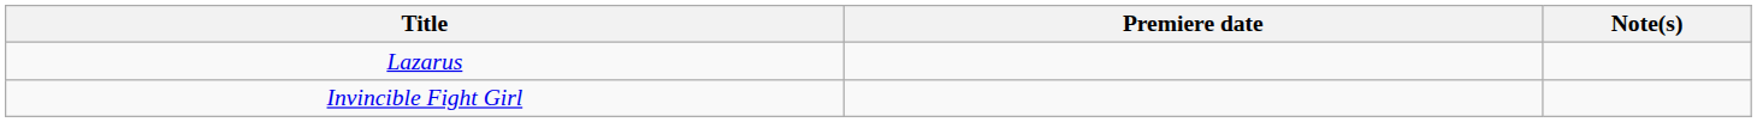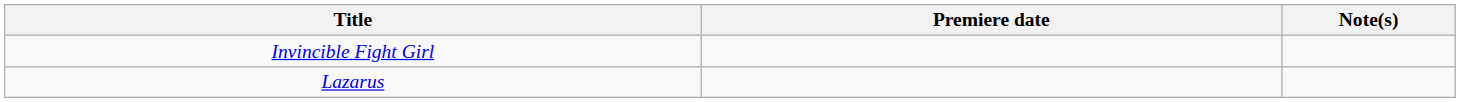 <table class="wikitable plainrowheaders sortable" style="width:60%;text-align:center;">
 <tr>
 <th width="24%">Title</th>
 <th width="20%">Premiere date</th>
 <th width="6%">Note(s)</th>
 </tr>
 <tr>
+<td scope="row" style="text-align:center;"><em><a href='#'>Invincible Fight Girl</a></em></td>
+<td></td>
+<td></td>
+</tr>
+<tr>
 <td scope="row" style="text-align:center;"><em><a href='#'>Lazarus</a></em></td>
 <td></td>
 <td></td>
 </tr>
-<tr>
-<td scope="row" style="text-align:center;"><em><a href='#'>Invincible Fight Girl</a></em></td>
-<td></td>
-<td></td>
-</tr>
 </table>
